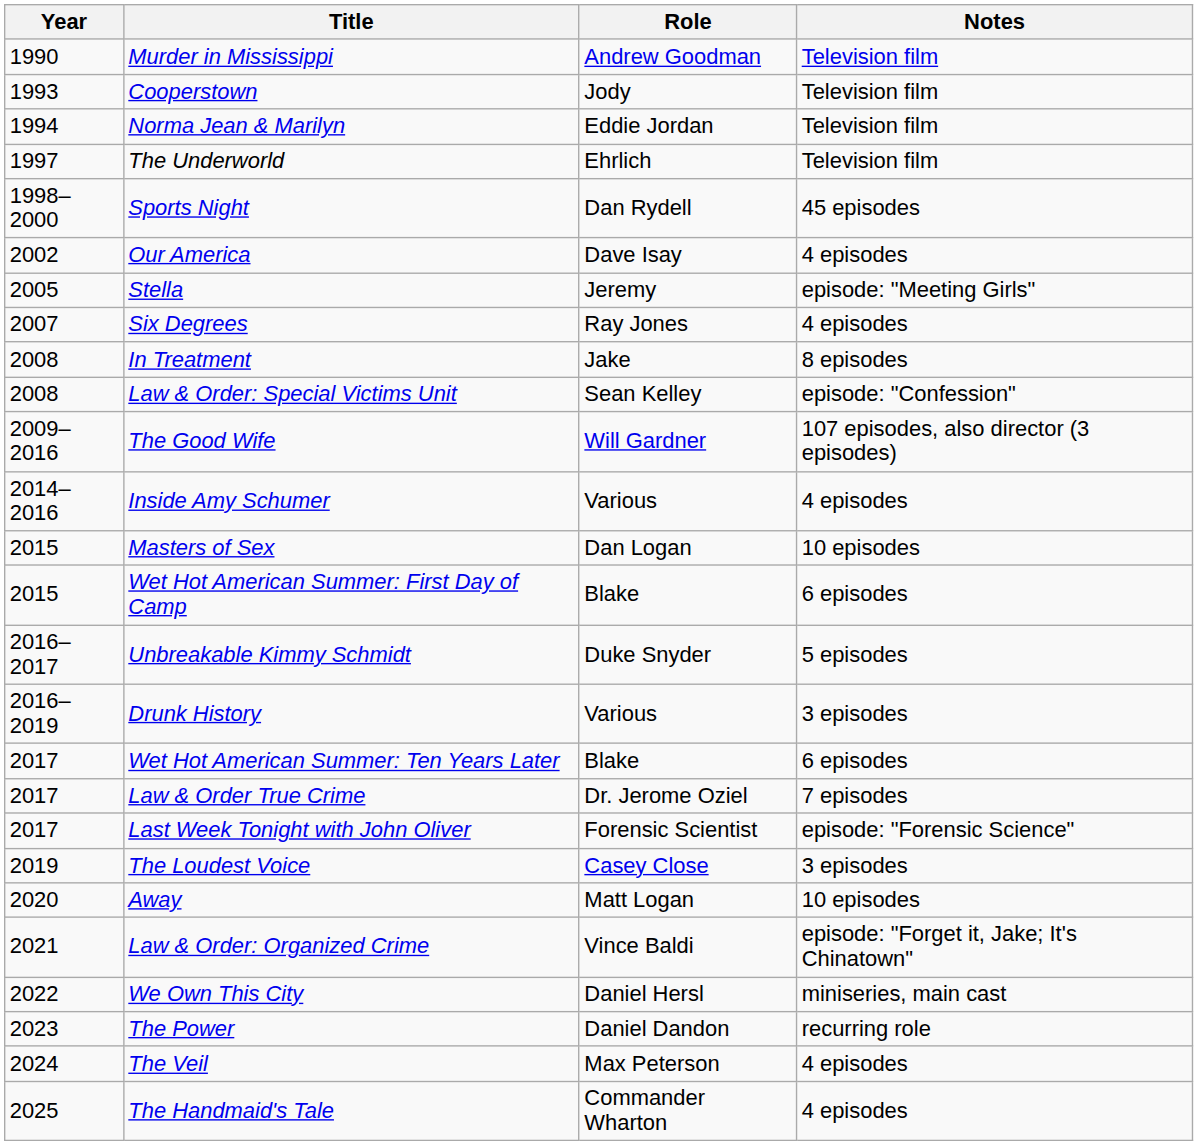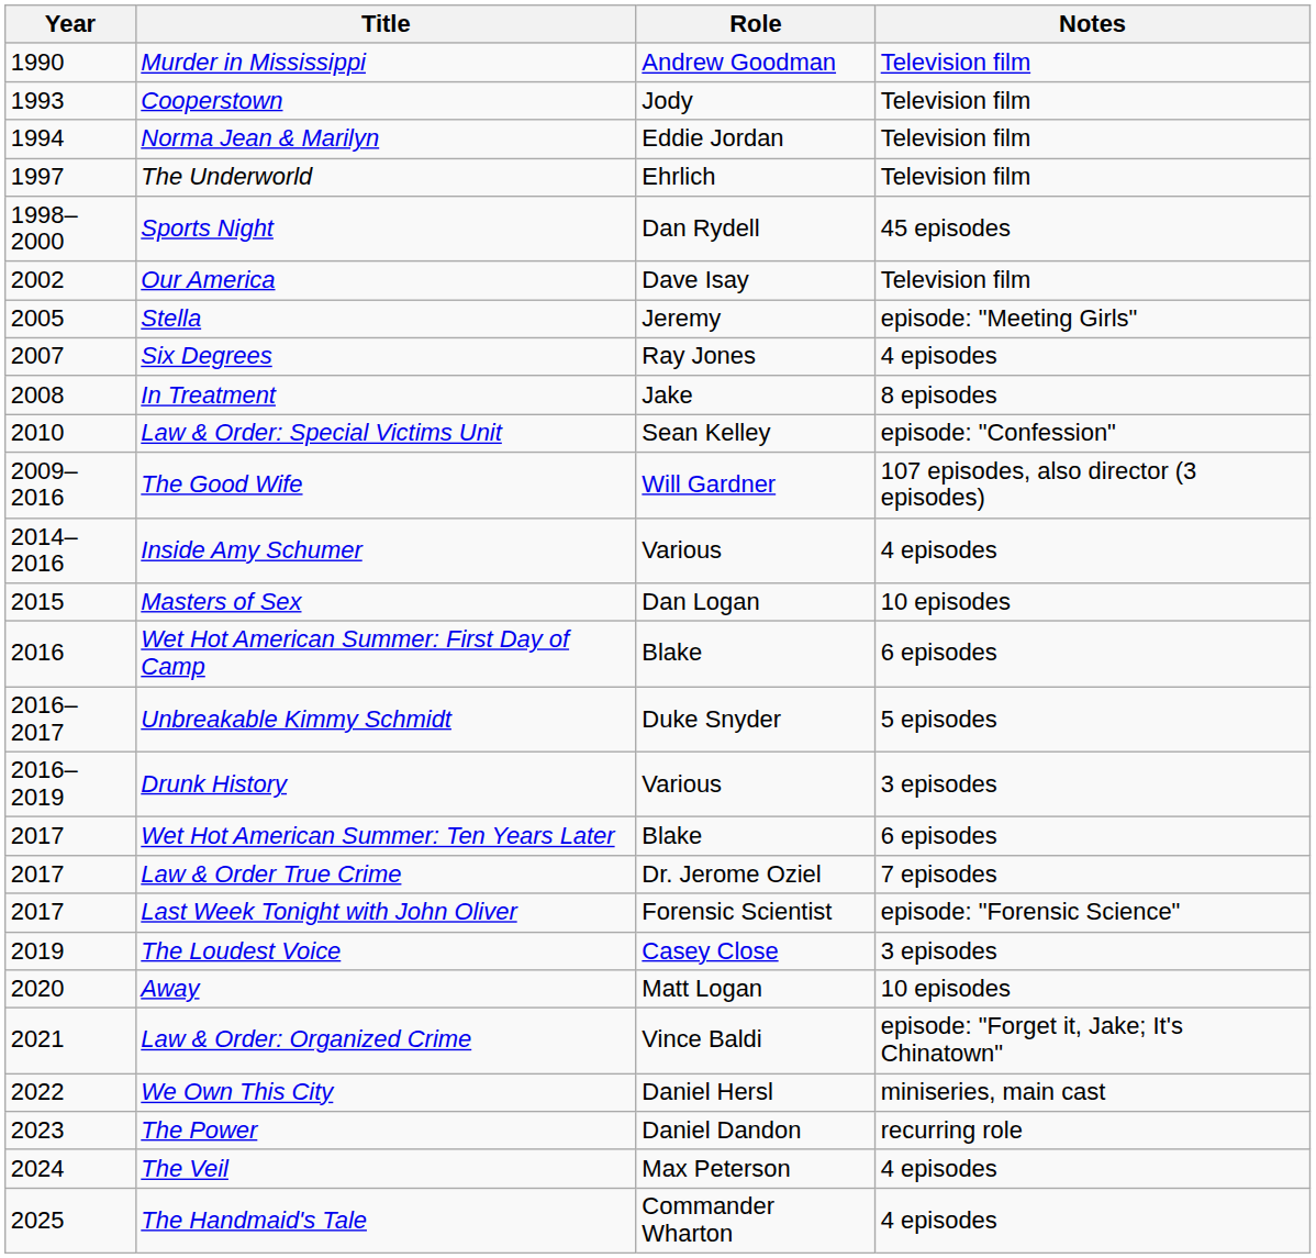 <table class="wikitable sortable">
 <tr>
 <th>Year</th>
 <th>Title</th>
 <th>Role</th>
 <th>Notes</th>
 </tr>
 <tr>
 <td>1990</td>
 <td><em><a href='#'>Murder in Mississippi</a></em></td>
 <td><a href='#'>Andrew Goodman</a></td>
 <td><a href='#'>Television film</a></td>
 </tr>
 <tr>
 <td>1993</td>
 <td><em><a href='#'>Cooperstown</a></em></td>
 <td>Jody</td>
 <td>Television film</td>
 </tr>
 <tr>
 <td>1994</td>
 <td><em><a href='#'>Norma Jean & Marilyn</a></em></td>
 <td>Eddie Jordan</td>
 <td>Television film</td>
 </tr>
 <tr>
 <td>1997</td>
 <td><em>The Underworld</em></td>
 <td>Ehrlich</td>
 <td>Television film</td>
 </tr>
 <tr>
 <td>1998–2000</td>
 <td><em><a href='#'>Sports Night</a></em></td>
 <td>Dan Rydell</td>
 <td>45 episodes</td>
 </tr>
 <tr>
 <td>2002</td>
 <td><em><a href='#'>Our America</a></em></td>
 <td>Dave Isay</td>
-<td>4 episodes</td>
+<td>Television film</td>
 </tr>
 <tr>
 <td>2005</td>
 <td><em><a href='#'>Stella</a></em></td>
 <td>Jeremy</td>
 <td>episode: "Meeting Girls"</td>
 </tr>
 <tr>
 <td>2007</td>
 <td><em><a href='#'>Six Degrees</a></em></td>
 <td>Ray Jones</td>
 <td>4 episodes</td>
 </tr>
 <tr>
 <td>2008</td>
 <td><em><a href='#'>In Treatment</a></em></td>
 <td>Jake</td>
 <td>8 episodes</td>
 </tr>
 <tr>
-<td>2008</td>
+<td>2010</td>
 <td><em><a href='#'>Law & Order: Special Victims Unit</a></em></td>
 <td>Sean Kelley</td>
 <td>episode: "Confession"</td>
 </tr>
 <tr>
 <td>2009–2016</td>
 <td><em><a href='#'>The Good Wife</a></em></td>
 <td><a href='#'>Will Gardner</a></td>
 <td>107 episodes, also director (3 episodes)</td>
 </tr>
 <tr>
 <td>2014–2016</td>
 <td><em><a href='#'>Inside Amy Schumer</a></em></td>
 <td>Various</td>
 <td>4 episodes</td>
 </tr>
 <tr>
 <td>2015</td>
 <td><em><a href='#'>Masters of Sex</a></em></td>
 <td>Dan Logan</td>
 <td>10 episodes</td>
 </tr>
 <tr>
-<td>2015</td>
+<td>2016</td>
 <td><em><a href='#'>Wet Hot American Summer: First Day of Camp</a></em></td>
 <td>Blake</td>
 <td>6 episodes</td>
 </tr>
 <tr>
 <td>2016–2017</td>
 <td><em><a href='#'>Unbreakable Kimmy Schmidt</a></em></td>
 <td>Duke Snyder</td>
 <td>5 episodes</td>
 </tr>
 <tr>
 <td>2016–2019</td>
 <td><em><a href='#'>Drunk History</a></em></td>
 <td>Various</td>
 <td>3 episodes</td>
 </tr>
 <tr>
 <td>2017</td>
 <td><em><a href='#'>Wet Hot American Summer: Ten Years Later</a></em></td>
 <td>Blake</td>
 <td>6 episodes</td>
 </tr>
 <tr>
 <td>2017</td>
 <td><em><a href='#'>Law & Order True Crime</a></em></td>
 <td>Dr. Jerome Oziel</td>
 <td>7 episodes</td>
 </tr>
 <tr>
 <td>2017</td>
 <td><em><a href='#'>Last Week Tonight with John Oliver</a></em></td>
 <td>Forensic Scientist</td>
 <td>episode: "Forensic Science"</td>
 </tr>
 <tr>
 <td>2019</td>
 <td><em><a href='#'>The Loudest Voice</a></em></td>
 <td><a href='#'>Casey Close</a></td>
 <td>3 episodes</td>
 </tr>
 <tr>
 <td>2020</td>
 <td><em><a href='#'>Away</a></em></td>
 <td>Matt Logan</td>
 <td>10 episodes</td>
 </tr>
 <tr>
 <td>2021</td>
 <td><em><a href='#'>Law & Order: Organized Crime</a></em></td>
 <td>Vince Baldi</td>
 <td>episode: "Forget it, Jake; It's Chinatown"</td>
 </tr>
 <tr>
 <td>2022</td>
 <td><em><a href='#'>We Own This City</a></em></td>
 <td>Daniel Hersl</td>
 <td>miniseries, main cast</td>
 </tr>
 <tr>
 <td>2023</td>
 <td><em><a href='#'>The Power</a></em></td>
 <td>Daniel Dandon</td>
 <td>recurring role</td>
 </tr>
 <tr>
 <td>2024</td>
 <td><em><a href='#'>The Veil</a></em></td>
 <td>Max Peterson</td>
 <td>4 episodes</td>
 </tr>
 <tr>
 <td>2025</td>
 <td><em><a href='#'>The Handmaid's Tale</a></em></td>
 <td>Commander Wharton</td>
 <td>4 episodes</td>
 </tr>
 </table>
